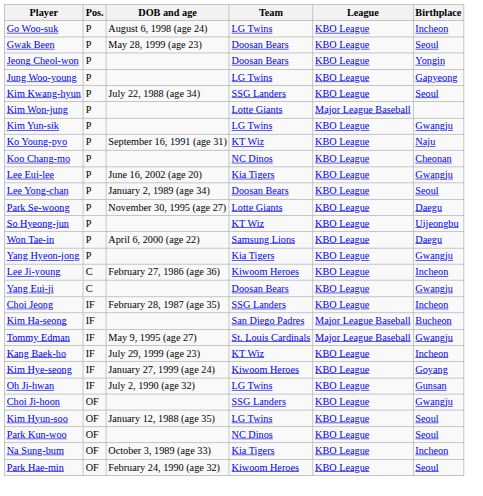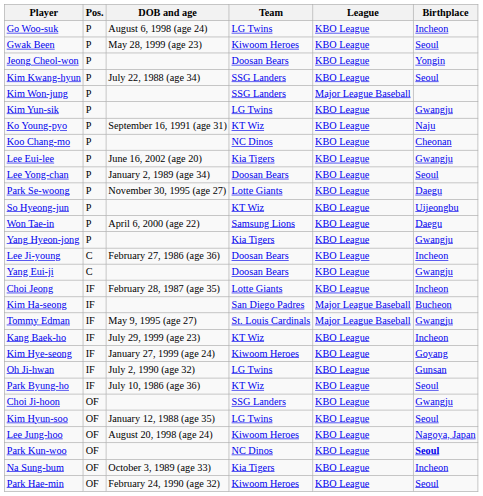 <table class="wikitable sortable">
 <tr>
 <th>Player</th>
 <th>Pos.</th>
 <th>DOB and age</th>
 <th>Team</th>
 <th>League</th>
 <th>Birthplace</th>
 </tr>
 <tr>
 <td><a href='#'>Go Woo-suk</a></td>
 <td>P</td>
 <td>August 6, 1998 (age 24)</td>
 <td> <a href='#'>LG Twins</a></td>
 <td><a href='#'>KBO League</a></td>
 <td><a href='#'>Incheon</a></td>
 </tr>
 <tr>
 <td><a href='#'>Gwak Been</a></td>
 <td>P</td>
 <td>May 28, 1999 (age 23)</td>
-<td> <a href='#'>Doosan Bears</a></td>
+<td> <a href='#'>Kiwoom Heroes</a></td>
 <td><a href='#'>KBO League</a></td>
 <td><a href='#'>Seoul</a></td>
 </tr>
 <tr>
 <td><a href='#'>Jeong Cheol-won</a></td>
 <td>P</td>
 <td></td>
 <td> <a href='#'>Doosan Bears</a></td>
 <td><a href='#'>KBO League</a></td>
 <td><a href='#'>Yongin</a></td>
-</tr>
-<tr>
-<td><a href='#'>Jung Woo-young</a></td>
-<td>P</td>
-<td></td>
-<td> <a href='#'>LG Twins</a></td>
-<td><a href='#'>KBO League</a></td>
-<td><a href='#'>Gapyeong</a></td>
 </tr>
 <tr>
 <td><a href='#'>Kim Kwang-hyun</a></td>
 <td>P</td>
 <td>July 22, 1988 (age 34)</td>
 <td> <a href='#'>SSG Landers</a></td>
 <td><a href='#'>KBO League</a></td>
 <td><a href='#'>Seoul</a></td>
 </tr>
 <tr>
 <td><a href='#'>Kim Won-jung</a></td>
 <td>P</td>
 <td></td>
-<td> <a href='#'>Lotte Giants</a></td>
+<td> <a href='#'>SSG Landers</a></td>
 <td><a href='#'>Major League Baseball</a></td>
 <td></td>
 </tr>
 <tr>
 <td><a href='#'>Kim Yun-sik</a></td>
 <td>P</td>
 <td></td>
 <td> <a href='#'>LG Twins</a></td>
 <td><a href='#'>KBO League</a></td>
 <td><a href='#'>Gwangju</a></td>
 </tr>
 <tr>
 <td><a href='#'>Ko Young-pyo</a></td>
 <td>P</td>
 <td>September 16, 1991 (age 31)</td>
 <td> <a href='#'>KT Wiz</a></td>
 <td><a href='#'>KBO League</a></td>
 <td><a href='#'>Naju</a></td>
 </tr>
 <tr>
 <td><a href='#'>Koo Chang-mo</a></td>
 <td>P</td>
 <td></td>
 <td> <a href='#'>NC Dinos</a></td>
 <td><a href='#'>KBO League</a></td>
 <td><a href='#'>Cheonan</a></td>
 </tr>
 <tr>
 <td><a href='#'>Lee Eui-lee</a></td>
 <td>P</td>
 <td>June 16, 2002 (age 20)</td>
 <td> <a href='#'>Kia Tigers</a></td>
 <td><a href='#'>KBO League</a></td>
 <td><a href='#'>Gwangju</a></td>
 </tr>
 <tr>
 <td><a href='#'>Lee Yong-chan</a></td>
 <td>P</td>
 <td>January 2, 1989 (age 34)</td>
 <td> <a href='#'>Doosan Bears</a></td>
 <td><a href='#'>KBO League</a></td>
 <td><a href='#'>Seoul</a></td>
 </tr>
 <tr>
 <td><a href='#'>Park Se-woong</a></td>
 <td>P</td>
 <td>November 30, 1995 (age 27)</td>
 <td> <a href='#'>Lotte Giants</a></td>
 <td><a href='#'>KBO League</a></td>
 <td><a href='#'>Daegu</a></td>
 </tr>
 <tr>
 <td><a href='#'>So Hyeong-jun</a></td>
 <td>P</td>
 <td></td>
 <td> <a href='#'>KT Wiz</a></td>
 <td><a href='#'>KBO League</a></td>
 <td><a href='#'>Uijeongbu</a></td>
 </tr>
 <tr>
 <td><a href='#'>Won Tae-in</a></td>
 <td>P</td>
 <td>April 6, 2000 (age 22)</td>
 <td> <a href='#'>Samsung Lions</a></td>
 <td><a href='#'>KBO League</a></td>
 <td><a href='#'>Daegu</a></td>
 </tr>
 <tr>
 <td><a href='#'>Yang Hyeon-jong</a></td>
 <td>P</td>
 <td></td>
 <td> <a href='#'>Kia Tigers</a></td>
 <td><a href='#'>KBO League</a></td>
 <td><a href='#'>Gwangju</a></td>
 </tr>
 <tr>
 <td><a href='#'>Lee Ji-young</a></td>
 <td>C</td>
 <td>February 27, 1986 (age 36)</td>
-<td> <a href='#'>Kiwoom Heroes</a></td>
+<td> <a href='#'>Doosan Bears</a></td>
 <td><a href='#'>KBO League</a></td>
 <td><a href='#'>Incheon</a></td>
 </tr>
 <tr>
 <td><a href='#'>Yang Eui-ji</a></td>
 <td>C</td>
 <td></td>
 <td> <a href='#'>Doosan Bears</a></td>
 <td><a href='#'>KBO League</a></td>
 <td><a href='#'>Gwangju</a></td>
 </tr>
 <tr>
 <td><a href='#'>Choi Jeong</a></td>
 <td>IF</td>
 <td>February 28, 1987 (age 35)</td>
-<td> <a href='#'>SSG Landers</a></td>
+<td> <a href='#'>Lotte Giants</a></td>
 <td><a href='#'>KBO League</a></td>
 <td><a href='#'>Incheon</a></td>
 </tr>
 <tr>
 <td><a href='#'>Kim Ha-seong</a></td>
 <td>IF</td>
 <td></td>
 <td> <a href='#'>San Diego Padres</a></td>
 <td><a href='#'>Major League Baseball</a></td>
 <td><a href='#'>Bucheon</a></td>
 </tr>
 <tr>
 <td><a href='#'>Tommy Edman</a></td>
 <td>IF</td>
 <td>May 9, 1995 (age 27)</td>
 <td> <a href='#'>St. Louis Cardinals</a></td>
 <td><a href='#'>Major League Baseball</a></td>
 <td><a href='#'>Gwangju</a></td>
 </tr>
 <tr>
 <td><a href='#'>Kang Baek-ho</a></td>
 <td>IF</td>
 <td>July 29, 1999 (age 23)</td>
 <td> <a href='#'>KT Wiz</a></td>
 <td><a href='#'>KBO League</a></td>
 <td><a href='#'>Incheon</a></td>
 </tr>
 <tr>
 <td><a href='#'>Kim Hye-seong</a></td>
 <td>IF</td>
 <td>January 27, 1999 (age 24)</td>
 <td> <a href='#'>Kiwoom Heroes</a></td>
 <td><a href='#'>KBO League</a></td>
 <td><a href='#'>Goyang</a></td>
 </tr>
 <tr>
 <td><a href='#'>Oh Ji-hwan</a></td>
 <td>IF</td>
 <td>July 2, 1990 (age 32)</td>
 <td> <a href='#'>LG Twins</a></td>
 <td><a href='#'>KBO League</a></td>
 <td><a href='#'>Gunsan</a></td>
 </tr>
 <tr>
+<td><a href='#'>Park Byung-ho</a></td>
+<td>IF</td>
+<td>July 10, 1986 (age 36)</td>
+<td> <a href='#'>KT Wiz</a></td>
+<td><a href='#'>KBO League</a></td>
+<td><a href='#'>Seoul</a></td>
+</tr>
+<tr>
 <td><a href='#'>Choi Ji-hoon</a></td>
 <td>OF</td>
 <td></td>
 <td> <a href='#'>SSG Landers</a></td>
 <td><a href='#'>KBO League</a></td>
 <td><a href='#'>Gwangju</a></td>
 </tr>
 <tr>
 <td><a href='#'>Kim Hyun-soo</a></td>
 <td>OF</td>
 <td>January 12, 1988 (age 35)</td>
 <td> <a href='#'>LG Twins</a></td>
 <td><a href='#'>KBO League</a></td>
 <td><a href='#'>Seoul</a></td>
 </tr>
 <tr>
+<td><a href='#'>Lee Jung-hoo</a></td>
+<td>OF</td>
+<td>August 20, 1998 (age 24)</td>
+<td> <a href='#'>Kiwoom Heroes</a></td>
+<td><a href='#'>KBO League</a></td>
+<td><a href='#'>Nagoya, Japan</a></td>
+</tr>
+<tr>
 <td><a href='#'>Park Kun-woo</a></td>
 <td>OF</td>
 <td></td>
 <td> <a href='#'>NC Dinos</a></td>
 <td><a href='#'>KBO League</a></td>
-<td><a href='#'>Seoul</a></td>
+<td><strong><a href='#'>Seoul</a></strong></td>
 </tr>
 <tr>
 <td><a href='#'>Na Sung-bum</a></td>
 <td>OF</td>
 <td>October 3, 1989 (age 33)</td>
 <td> <a href='#'>Kia Tigers</a></td>
 <td><a href='#'>KBO League</a></td>
 <td><a href='#'>Incheon</a></td>
 </tr>
 <tr>
 <td><a href='#'>Park Hae-min</a></td>
 <td>OF</td>
 <td>February 24, 1990 (age 32)</td>
 <td> <a href='#'>Kiwoom Heroes</a></td>
 <td><a href='#'>KBO League</a></td>
 <td><a href='#'>Seoul</a></td>
 </tr>
 </table>
